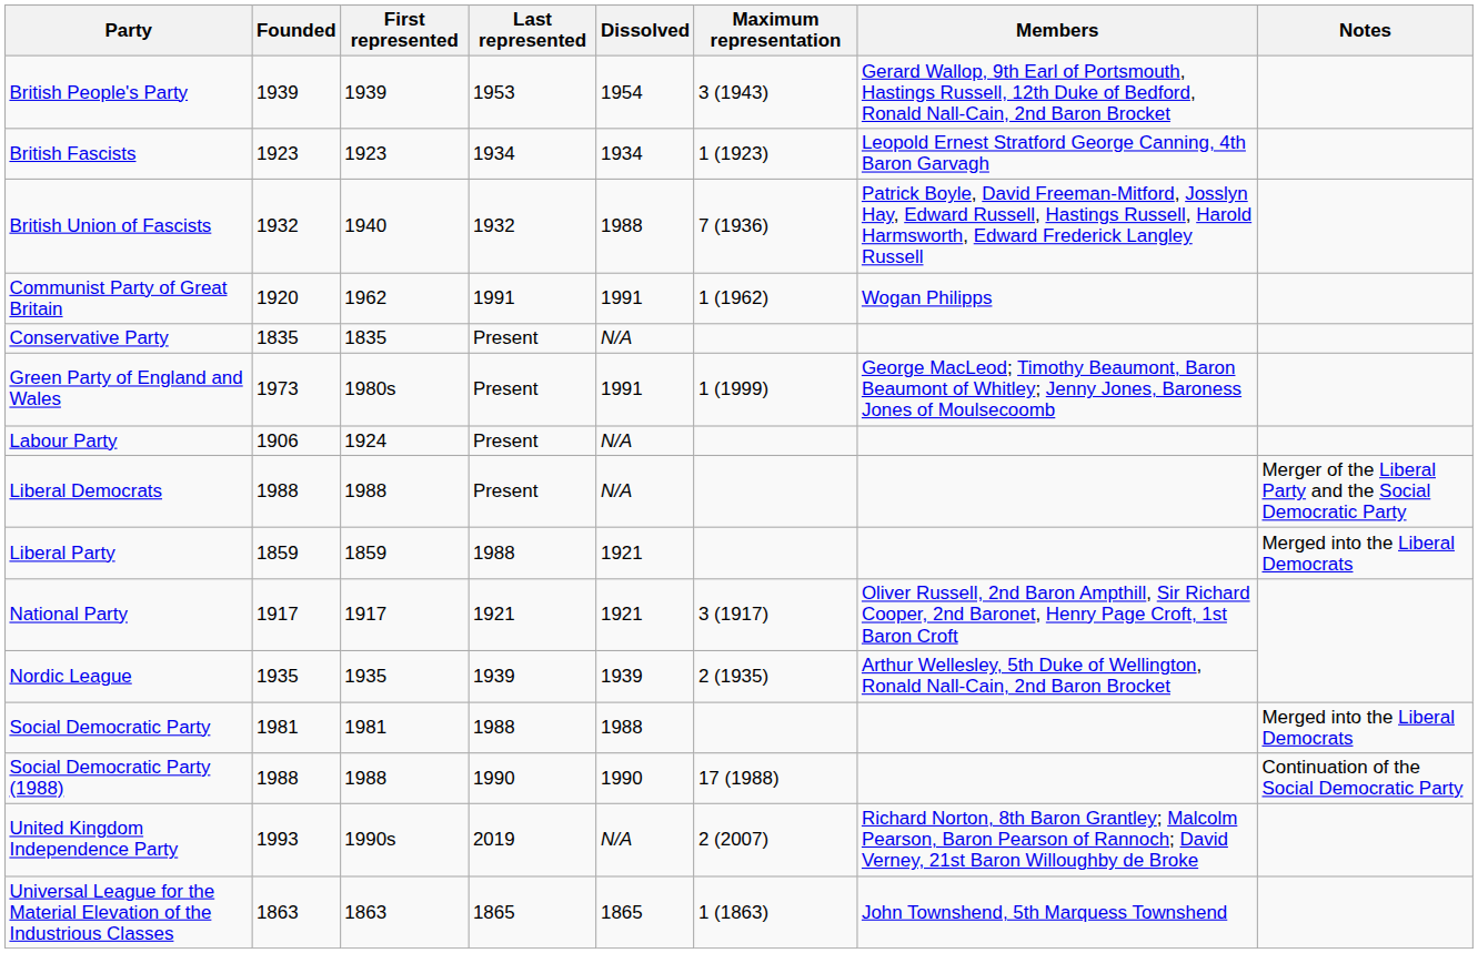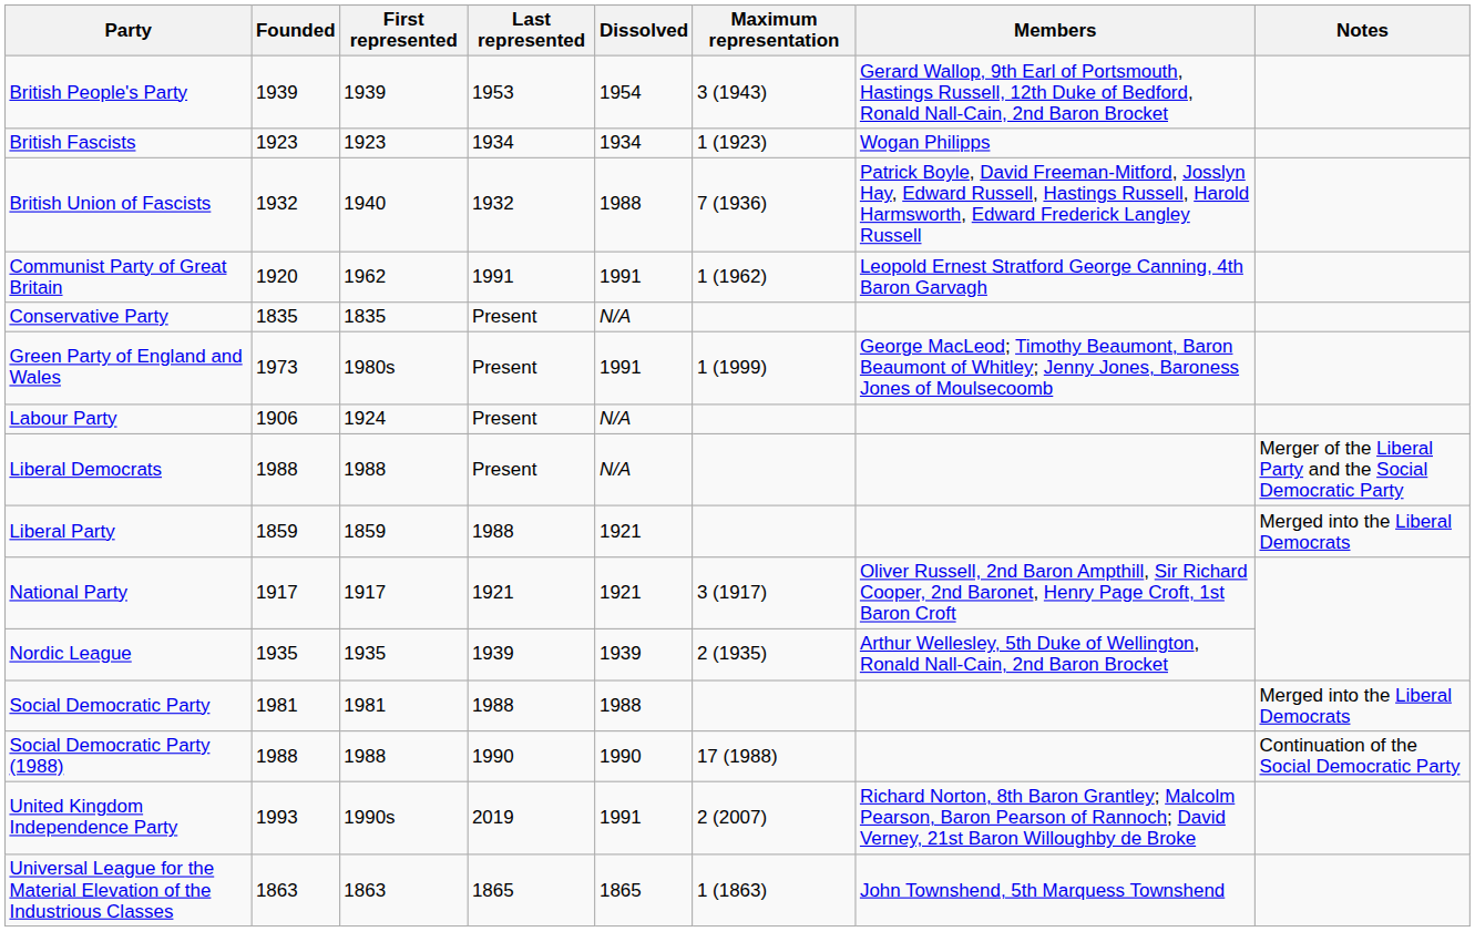 <table class="wikitable sortable">
 <tr>
 <th>Party</th>
 <th>Founded</th>
 <th>First represented</th>
 <th>Last represented</th>
 <th>Dissolved</th>
 <th data-sort-type="number">Maximum representation</th>
 <th>Members</th>
 <th>Notes</th>
 </tr>
 <tr>
 <td><a href='#'>British People's Party</a></td>
 <td>1939</td>
 <td>1939</td>
 <td>1953</td>
 <td>1954</td>
 <td>3 (1943)</td>
 <td><a href='#'>Gerard Wallop, 9th Earl of Portsmouth</a>, <a href='#'>Hastings Russell, 12th Duke of Bedford</a>, <a href='#'>Ronald Nall-Cain, 2nd Baron Brocket</a></td>
 <td></td>
 </tr>
 <tr>
 <td><a href='#'>British Fascists</a></td>
 <td>1923</td>
 <td>1923</td>
 <td>1934</td>
 <td>1934</td>
 <td>1 (1923)</td>
-<td><a href='#'>Leopold Ernest Stratford George Canning, 4th Baron Garvagh</a></td>
+<td><a href='#'>Wogan Philipps</a></td>
 </tr>
 <tr>
 <td><a href='#'>British Union of Fascists</a></td>
 <td>1932</td>
 <td>1940</td>
 <td>1932</td>
 <td>1988</td>
 <td>7 (1936)</td>
 <td><a href='#'>Patrick Boyle</a>, <a href='#'>David Freeman-Mitford</a>, <a href='#'>Josslyn Hay</a>, <a href='#'>Edward Russell</a>,  <a href='#'>Hastings Russell</a>, <a href='#'>Harold Harmsworth</a>, <a href='#'>Edward Frederick Langley Russell</a></td>
 <td></td>
 </tr>
 <tr>
 <td><a href='#'>Communist Party of Great Britain</a></td>
 <td>1920</td>
 <td>1962</td>
 <td>1991</td>
 <td>1991</td>
 <td>1 (1962)</td>
-<td><a href='#'>Wogan Philipps</a></td>
+<td><a href='#'>Leopold Ernest Stratford George Canning, 4th Baron Garvagh</a></td>
 <td></td>
 </tr>
 <tr>
 <td><a href='#'>Conservative Party</a></td>
 <td>1835</td>
 <td>1835</td>
 <td>Present</td>
 <td><em>N/A</em></td>
 <td></td>
 <td></td>
 <td></td>
 </tr>
 <tr>
 <td><a href='#'>Green Party of England and Wales</a></td>
 <td>1973</td>
 <td>1980s</td>
 <td>Present</td>
 <td>1991</td>
 <td>1 (1999)</td>
 <td><a href='#'>George MacLeod</a>; <a href='#'>Timothy Beaumont, Baron Beaumont of Whitley</a>; <a href='#'>Jenny Jones, Baroness Jones of Moulsecoomb</a></td>
 <td></td>
 </tr>
 <tr>
 <td><a href='#'>Labour Party</a></td>
 <td>1906</td>
 <td>1924</td>
 <td>Present</td>
 <td><em>N/A</em></td>
 <td></td>
 <td></td>
 <td></td>
 </tr>
 <tr>
 <td><a href='#'>Liberal Democrats</a></td>
 <td>1988</td>
 <td>1988</td>
 <td>Present</td>
 <td><em>N/A</em></td>
 <td></td>
 <td></td>
 <td>Merger of the <a href='#'>Liberal Party</a> and the <a href='#'>Social Democratic Party</a></td>
 </tr>
 <tr>
 <td><a href='#'>Liberal Party</a></td>
 <td>1859</td>
 <td>1859</td>
 <td>1988</td>
 <td>1921</td>
 <td></td>
 <td></td>
 <td>Merged into the <a href='#'>Liberal Democrats</a></td>
 </tr>
 <tr>
 <td><a href='#'>National Party</a></td>
 <td>1917</td>
 <td>1917</td>
 <td>1921</td>
 <td>1921</td>
 <td>3 (1917)</td>
 <td><a href='#'>Oliver Russell, 2nd Baron Ampthill</a>, <a href='#'>Sir Richard Cooper, 2nd Baronet</a>, <a href='#'>Henry Page Croft, 1st Baron Croft</a></td>
 </tr>
 <tr>
 <td><a href='#'>Nordic League</a></td>
 <td>1935</td>
 <td>1935</td>
 <td>1939</td>
 <td>1939</td>
 <td>2 (1935)</td>
 <td><a href='#'>Arthur Wellesley, 5th Duke of Wellington</a>, <a href='#'>Ronald Nall-Cain, 2nd Baron Brocket</a></td>
 </tr>
 <tr>
 <td><a href='#'>Social Democratic Party</a></td>
 <td>1981</td>
 <td>1981</td>
 <td>1988</td>
 <td>1988</td>
 <td></td>
 <td></td>
 <td>Merged into the <a href='#'>Liberal Democrats</a></td>
 </tr>
 <tr>
 <td><a href='#'>Social Democratic Party (1988)</a></td>
 <td>1988</td>
 <td>1988</td>
 <td>1990</td>
 <td>1990</td>
 <td>17 (1988)</td>
 <td></td>
 <td>Continuation of the <a href='#'>Social Democratic Party</a></td>
 </tr>
 <tr>
 <td><a href='#'>United Kingdom Independence Party</a></td>
 <td>1993</td>
 <td>1990s</td>
 <td>2019</td>
-<td><em>N/A</em></td>
+<td>1991</td>
 <td>2 (2007)</td>
 <td><a href='#'>Richard Norton, 8th Baron Grantley</a>; <a href='#'>Malcolm Pearson, Baron Pearson of Rannoch</a>; <a href='#'>David Verney, 21st Baron Willoughby de Broke</a></td>
 <td></td>
 </tr>
 <tr>
 <td><a href='#'>Universal League for the Material Elevation of the Industrious Classes</a></td>
 <td>1863</td>
 <td>1863</td>
 <td>1865</td>
 <td>1865</td>
 <td>1 (1863)</td>
 <td><a href='#'>John Townshend, 5th Marquess Townshend</a></td>
 <td></td>
 </tr>
 </table>
